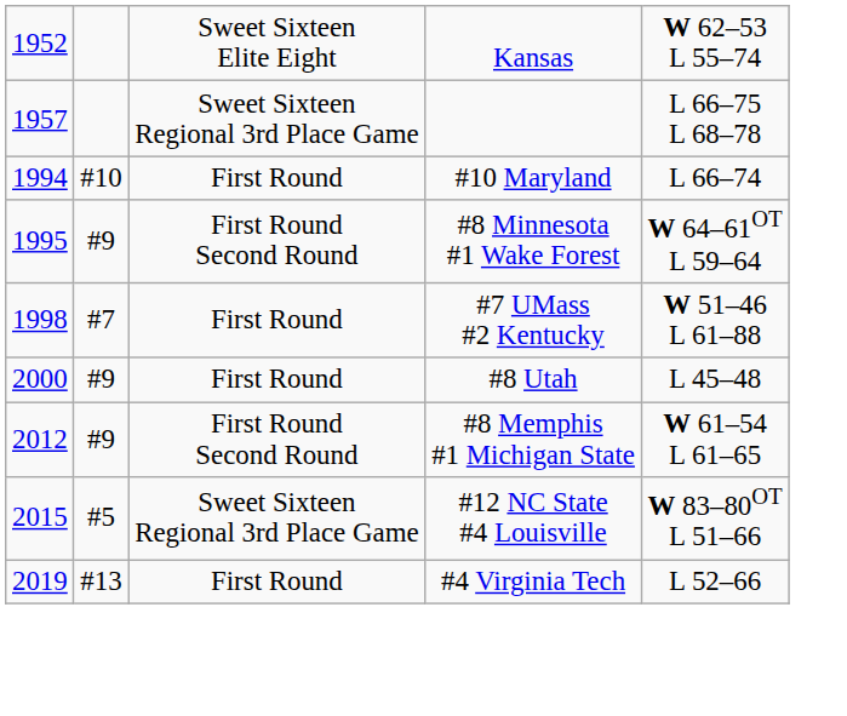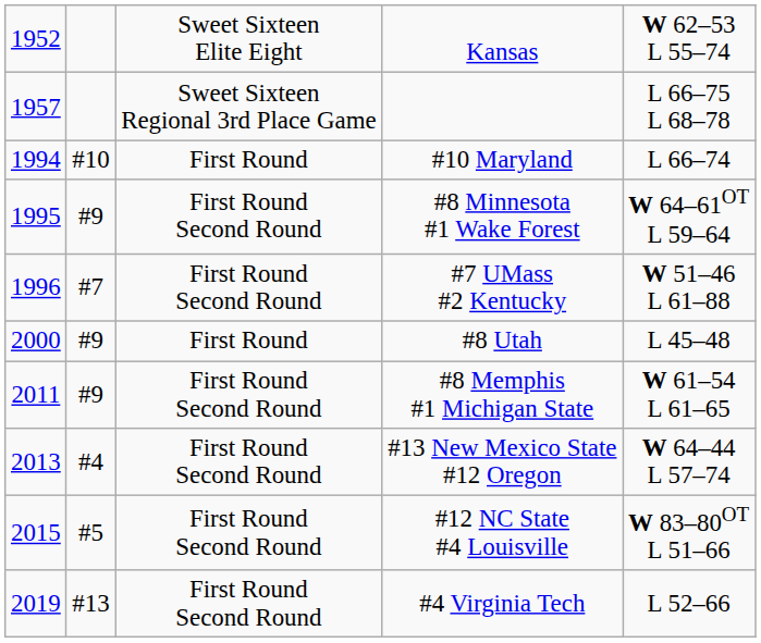 <table class="wikitable">
 <tr align="center">
 <td><a href='#'>1952</a></td>
 <td></td>
 <td>Sweet Sixteen<br>Elite Eight</td>
 <td><br><a href='#'>Kansas</a></td>
 <td><strong>W</strong> 62–53<br>L 55–74</td>
 </tr>
 <tr style="text-align:center;">
 <td><a href='#'>1957</a></td>
 <td></td>
 <td>Sweet Sixteen<br>Regional 3rd Place Game</td>
 <td><br></td>
 <td>L 66–75<br>L 68–78</td>
 </tr>
 <tr style="text-align:center;">
 <td><a href='#'>1994</a></td>
 <td>#10</td>
 <td>First Round</td>
 <td>#10 <a href='#'>Maryland</a></td>
 <td>L 66–74</td>
 </tr>
 <tr style="text-align:center;">
 <td><a href='#'>1995</a></td>
 <td>#9</td>
 <td>First Round<br>Second Round</td>
 <td>#8 <a href='#'>Minnesota</a><br>#1 <a href='#'>Wake Forest</a></td>
 <td><strong>W</strong> 64–61<sup>OT</sup><br>L 59–64</td>
 </tr>
 <tr style="text-align:center;">
-<td><a href='#'>1998</a></td>
+<td><a href='#'>1996</a></td>
 <td>#7</td>
-<td>First Round</td>
+<td>First Round<br>Second Round</td>
 <td>#7 <a href='#'>UMass</a><br>#2 <a href='#'>Kentucky</a></td>
 <td><strong>W</strong> 51–46<br>L 61–88</td>
 </tr>
 <tr style="text-align:center;">
 <td><a href='#'>2000</a></td>
 <td>#9</td>
 <td>First Round</td>
 <td>#8 <a href='#'>Utah</a></td>
 <td>L 45–48</td>
 </tr>
 <tr style="text-align:center;">
-<td><a href='#'>2012</a></td>
+<td><a href='#'>2011</a></td>
 <td>#9</td>
 <td>First Round<br>Second Round</td>
 <td>#8 <a href='#'>Memphis</a><br>#1 <a href='#'>Michigan State</a></td>
 <td><strong>W</strong> 61–54<br>L 61–65</td>
 </tr>
 <tr style="text-align:center;">
+<td><a href='#'>2013</a></td>
+<td>#4</td>
+<td>First Round<br>Second Round</td>
+<td>#13 <a href='#'>New Mexico State</a><br>#12 <a href='#'>Oregon</a></td>
+<td><strong>W</strong> 64–44<br>L 57–74</td>
+</tr>
+<tr style="text-align:center;">
 <td><a href='#'>2015</a></td>
 <td>#5</td>
-<td>Sweet Sixteen<br>Regional 3rd Place Game</td>
+<td>First Round<br>Second Round</td>
 <td>#12 <a href='#'>NC State</a><br> #4 <a href='#'>Louisville</a></td>
 <td><strong>W</strong> 83–80<sup>OT</sup><br>L 51–66</td>
 </tr>
 <tr style="text-align:center;">
 <td><a href='#'>2019</a></td>
 <td>#13</td>
-<td>First Round</td>
+<td>First Round<br>Second Round</td>
 <td>#4 <a href='#'>Virginia Tech</a></td>
 <td>L 52–66</td>
 </tr>
 </table>
